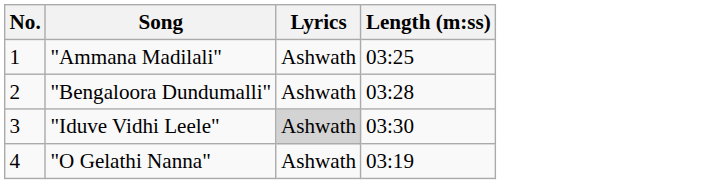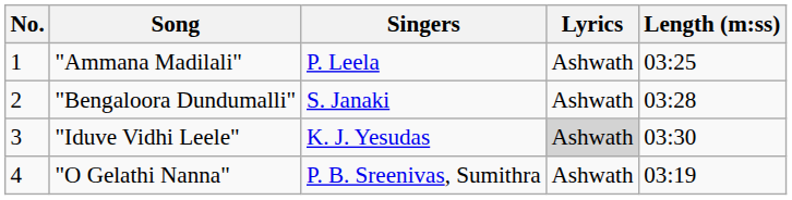 <table class="wikitable" style="font-size:95%;">
 <tr>
 <th>No.</th>
 <th>Song</th>
+<th>Singers</th>
 <th>Lyrics</th>
 <th>Length (m:ss)</th>
 </tr>
 <tr>
 <td>1</td>
 <td>"Ammana Madilali"</td>
+<td><a href='#'>P. Leela</a></td>
 <td>Ashwath</td>
 <td>03:25</td>
 </tr>
 <tr>
 <td>2</td>
 <td>"Bengaloora Dundumalli"</td>
+<td><a href='#'>S. Janaki</a></td>
 <td>Ashwath</td>
 <td>03:28</td>
 </tr>
 <tr>
 <td>3</td>
 <td>"Iduve Vidhi Leele"</td>
+<td><a href='#'>K. J. Yesudas</a></td>
 <td style="background: lightgrey;">Ashwath</td>
 <td>03:30</td>
 </tr>
 <tr>
 <td>4</td>
 <td>"O Gelathi Nanna"</td>
+<td><a href='#'>P. B. Sreenivas</a>, Sumithra</td>
 <td>Ashwath</td>
 <td>03:19</td>
 </tr>
 </table>
